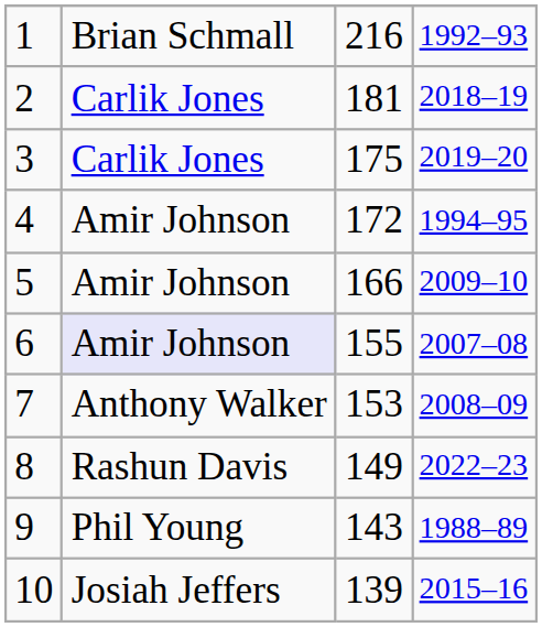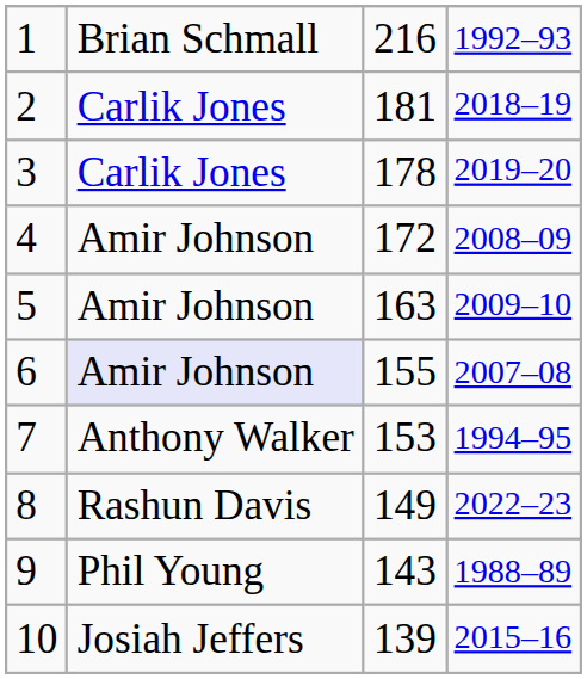 <table class="wikitable">
 <tr>
 </tr>
 <tr>
 <td>1</td>
 <td>Brian Schmall</td>
 <td>216</td>
 <td style="font-size:80%;"><a href='#'>1992–93</a></td>
 </tr>
 <tr>
 <td>2</td>
 <td><a href='#'>Carlik Jones</a></td>
 <td>181</td>
 <td style="font-size:80%;"><a href='#'>2018–19</a></td>
 </tr>
 <tr>
 <td>3</td>
 <td><a href='#'>Carlik Jones</a></td>
-<td>175</td>
+<td>178</td>
 <td style="font-size:80%;"><a href='#'>2019–20</a></td>
 </tr>
 <tr>
 <td>4</td>
 <td>Amir Johnson</td>
 <td>172</td>
-<td style="font-size:80%;"><a href='#'>1994–95</a></td>
+<td style="font-size:80%;"><a href='#'>2008–09</a></td>
 </tr>
 <tr>
 <td>5</td>
 <td>Amir Johnson</td>
-<td>166</td>
+<td>163</td>
 <td style="font-size:80%;"><a href='#'>2009–10</a></td>
 </tr>
 <tr>
 <td>6</td>
 <td style="background: lavender;">Amir Johnson</td>
 <td>155</td>
 <td style="font-size:80%;"><a href='#'>2007–08</a></td>
 </tr>
 <tr>
 <td>7</td>
 <td>Anthony Walker</td>
 <td>153</td>
-<td style="font-size:80%;"><a href='#'>2008–09</a></td>
+<td style="font-size:80%;"><a href='#'>1994–95</a></td>
 </tr>
 <tr>
 <td>8</td>
 <td>Rashun Davis</td>
 <td>149</td>
 <td style="font-size:80%;"><a href='#'>2022–23</a></td>
 </tr>
 <tr>
 <td>9</td>
 <td>Phil Young</td>
 <td>143</td>
 <td style="font-size:80%;"><a href='#'>1988–89</a></td>
 </tr>
 <tr>
 <td>10</td>
 <td>Josiah Jeffers</td>
 <td>139</td>
 <td style="font-size:80%;"><a href='#'>2015–16</a></td>
 </tr>
 </table>
